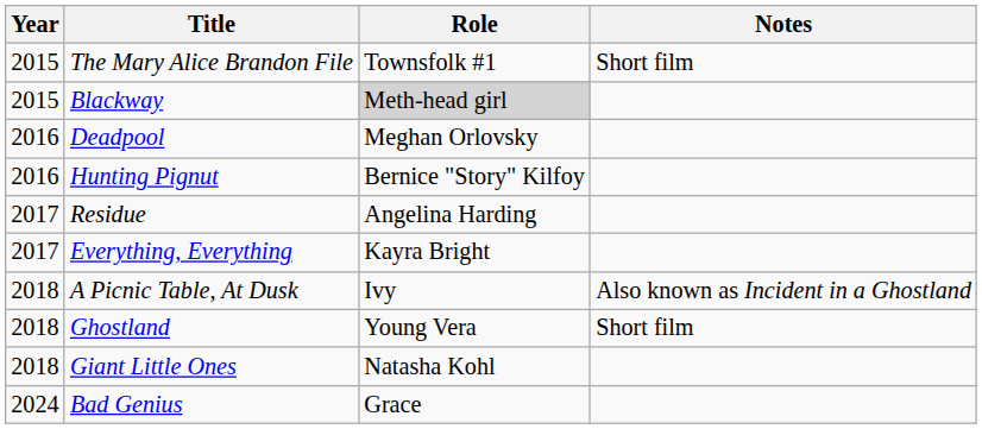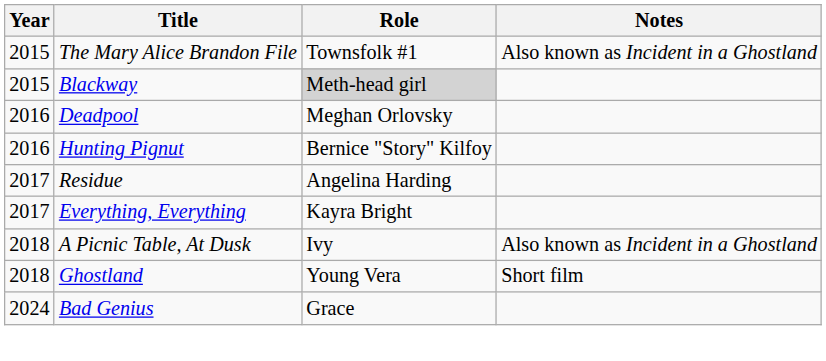 <table class="wikitable sortable">
 <tr>
 <th>Year</th>
 <th>Title</th>
 <th>Role</th>
 <th class="unsortable">Notes</th>
 </tr>
 <tr>
 <td>2015</td>
 <td><em>The Mary Alice Brandon File</em></td>
 <td>Townsfolk #1</td>
-<td>Short film</td>
+<td>Also known as <em>Incident in a Ghostland</em></td>
 </tr>
 <tr>
 <td>2015</td>
 <td><em><a href='#'>Blackway</a></em></td>
 <td style="background: lightgrey;">Meth-head girl</td>
 <td></td>
 </tr>
 <tr>
 <td>2016</td>
 <td><em><a href='#'>Deadpool</a></em></td>
 <td>Meghan Orlovsky</td>
 <td></td>
 </tr>
 <tr>
 <td>2016</td>
 <td><em><a href='#'>Hunting Pignut</a></em></td>
 <td>Bernice "Story" Kilfoy</td>
 <td></td>
 </tr>
 <tr>
 <td>2017</td>
 <td><em>Residue</em></td>
 <td>Angelina Harding</td>
 <td></td>
 </tr>
 <tr>
 <td>2017</td>
 <td><em><a href='#'>Everything, Everything</a></em></td>
 <td>Kayra Bright</td>
 <td></td>
 </tr>
 <tr>
 <td>2018</td>
 <td><em>A Picnic Table, At Dusk</em></td>
 <td>Ivy</td>
 <td>Also known as <em>Incident in a Ghostland</em></td>
 </tr>
 <tr>
 <td>2018</td>
 <td><em><a href='#'>Ghostland</a></em></td>
 <td>Young Vera</td>
 <td>Short film</td>
 </tr>
 <tr>
-<td>2018</td>
-<td><em><a href='#'>Giant Little Ones</a></em></td>
-<td>Natasha Kohl</td>
-<td></td>
-</tr>
-<tr>
 <td>2024</td>
 <td><em><a href='#'>Bad Genius</a></em></td>
 <td>Grace</td>
 <td></td>
 </tr>
 </table>
